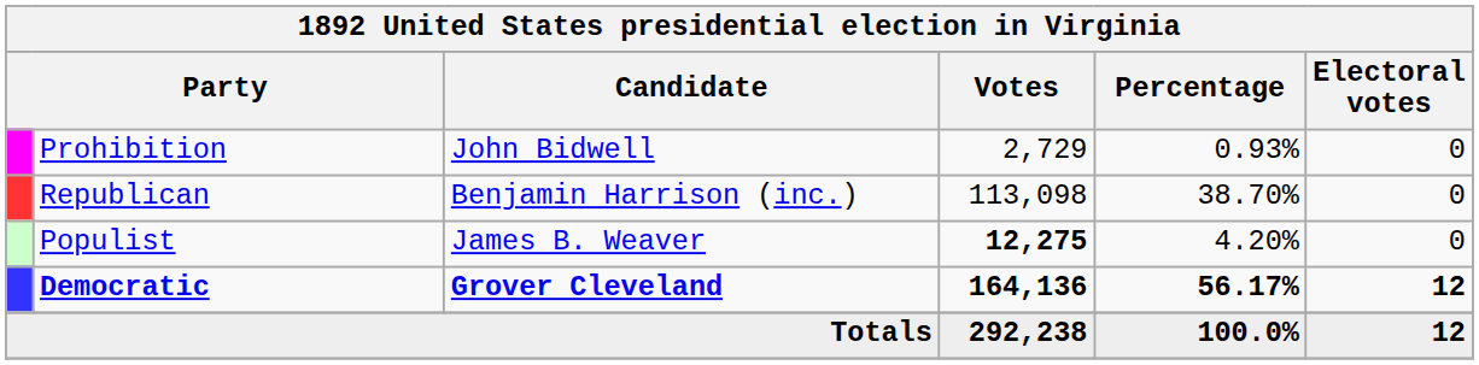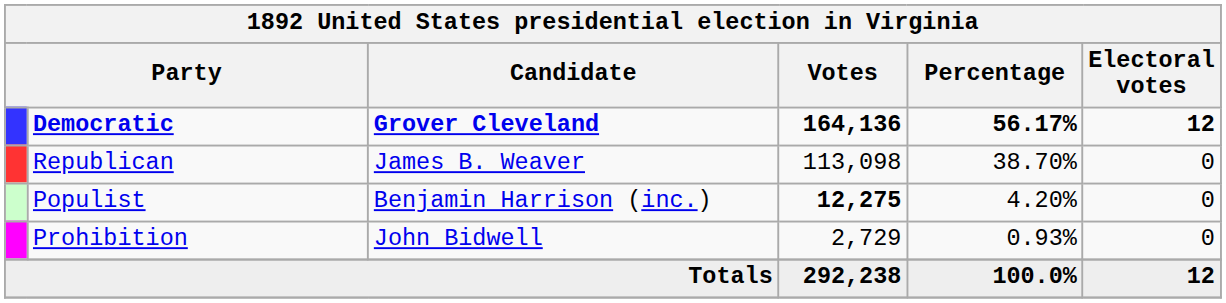 <table class="wikitable" style="font-size: 95%;">
 <tr>
 <th colspan="6">1892 United States presidential election in Virginia</th>
 </tr>
 <tr>
 <th colspan="2" style="width: 15em">Party</th>
 <th style="width: 17em">Candidate</th>
 <th style="width: 5em">Votes</th>
 <th style="width: 7em">Percentage</th>
 <th style="width: 5em">Electoral votes</th>
 </tr>
 <tr>
-<th style="background-color:#FF00FF; width: 3px"></th>
-<td style="width: 130px"><a href='#'>Prohibition</a></td>
-<td><a href='#'>John Bidwell</a></td>
-<td align="right">2,729</td>
-<td align="right">0.93%</td>
-<td align="right">0</td>
+<th style="background-color:#3333FF; width: 3px"></th>
+<td style="width: 130px"><strong><a href='#'>Democratic</a></strong></td>
+<td><strong><a href='#'>Grover Cleveland</a></strong></td>
+<td align="right"><strong>164,136</strong></td>
+<td align="right"><strong>56.17%</strong></td>
+<td align="right"><strong>12</strong></td>
 </tr>
 <tr>
 <th style="background-color:#FF3333; width: 3px"></th>
 <td style="width: 130px"><a href='#'>Republican</a></td>
-<td><a href='#'>Benjamin Harrison</a> (<a href='#'>inc.</a>)</td>
+<td><a href='#'>James B. Weaver</a></td>
 <td align="right">113,098</td>
 <td align="right">38.70%</td>
 <td align="right">0</td>
 </tr>
 <tr>
 <th style="background-color:#CCFFCC; width: 3px"></th>
 <td style="width: 130px"><a href='#'>Populist</a></td>
-<td><a href='#'>James B. Weaver</a></td>
+<td><a href='#'>Benjamin Harrison</a> (<a href='#'>inc.</a>)</td>
 <td align="right"><strong>12,275</strong></td>
 <td align="right">4.20%</td>
 <td align="right">0</td>
 </tr>
 <tr>
-<th style="background-color:#3333FF; width: 3px"></th>
-<td style="width: 130px"><strong><a href='#'>Democratic</a></strong></td>
-<td><strong><a href='#'>Grover Cleveland</a></strong></td>
-<td align="right"><strong>164,136</strong></td>
-<td align="right"><strong>56.17%</strong></td>
-<td align="right"><strong>12</strong></td>
+<th style="background-color:#FF00FF; width: 3px"></th>
+<td style="width: 130px"><a href='#'>Prohibition</a></td>
+<td><a href='#'>John Bidwell</a></td>
+<td align="right">2,729</td>
+<td align="right">0.93%</td>
+<td align="right">0</td>
 </tr>
 <tr>
 </tr>
 <tr bgcolor="#EEEEEE">
 <td colspan="3" align="right"><strong>Totals</strong></td>
 <td align="right"><strong>292,238</strong></td>
 <td align="right"><strong>100.0%</strong></td>
 <td align="right"><strong>12</strong></td>
 </tr>
 <tr>
 </tr>
 </table>
